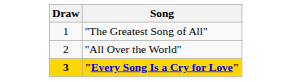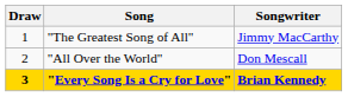 <table class="sortable wikitable" style="margin: 1em auto 1em auto; text-align:center">
 <tr>
 <th>Draw</th>
 <th>Song</th>
+<th>Songwriter</th>
 </tr>
 <tr>
 <td>1</td>
 <td align="left">"The Greatest Song of All"</td>
+<td align="left"><a href='#'>Jimmy MacCarthy</a></td>
 </tr>
 <tr>
 <td>2</td>
 <td align="left">"All Over the World"</td>
+<td align="left"><a href='#'>Don Mescall</a></td>
 </tr>
 <tr style="font-weight:bold; background:gold;">
 <td>3</td>
 <td align="left">"<a href='#'>Every Song Is a Cry for Love</a>"</td>
+<td align="left"><a href='#'>Brian Kennedy</a></td>
 </tr>
 </table>
